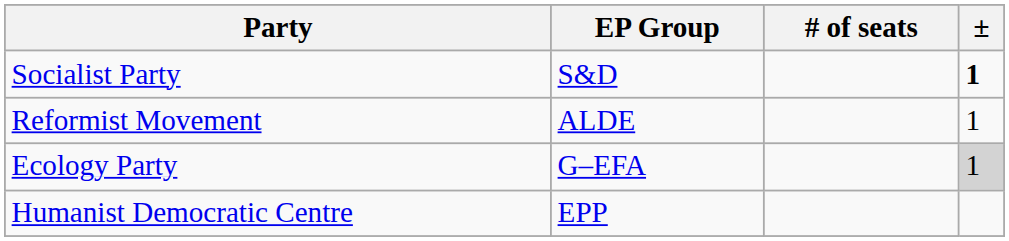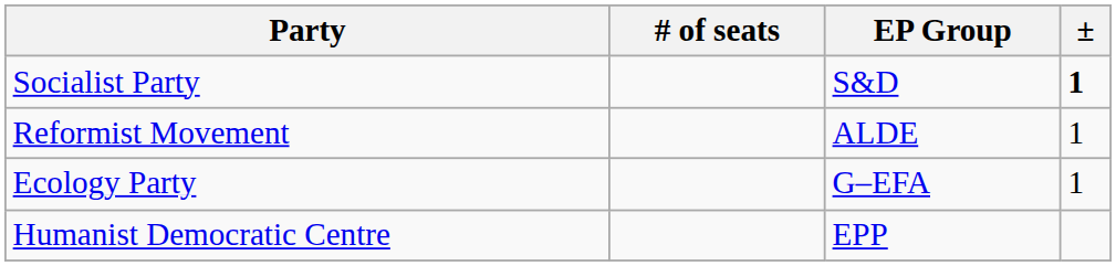 <table class="wikitable" style="width:550px;">
 <tr>
 <th>Party</th>
+<th># of seats</th>
 <th>EP Group</th>
-<th># of seats</th>
 <th>±</th>
 </tr>
 <tr>
 <td> <a href='#'>Socialist Party</a></td>
+<td></td>
 <td> <a href='#'>S&D</a></td>
-<td></td>
 <td><strong> 1</strong></td>
 </tr>
 <tr>
 <td> <a href='#'>Reformist Movement</a></td>
+<td></td>
 <td> <a href='#'>ALDE</a></td>
-<td></td>
 <td> 1</td>
 </tr>
 <tr>
 <td> <a href='#'>Ecology Party</a></td>
+<td></td>
 <td> <a href='#'>G–EFA</a></td>
-<td></td>
-<td style="background: lightgrey;"> 1</td>
+<td> 1</td>
 </tr>
 <tr>
 <td> <a href='#'>Humanist Democratic Centre</a></td>
+<td></td>
 <td> <a href='#'>EPP</a></td>
-<td></td>
 <td></td>
 </tr>
 </table>
